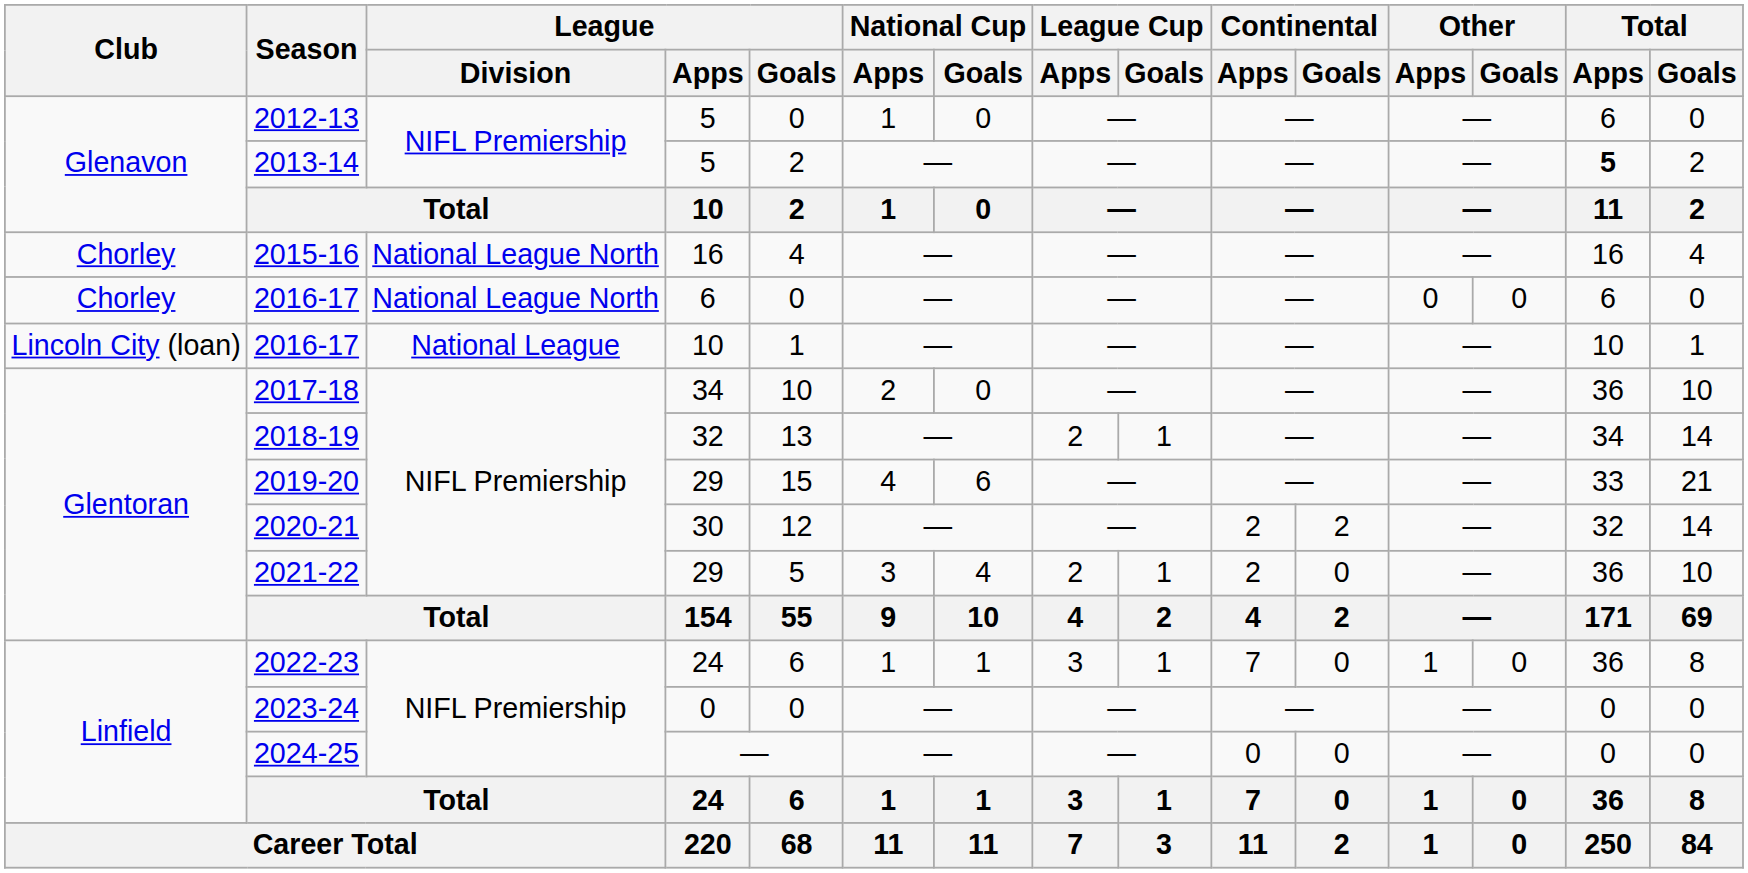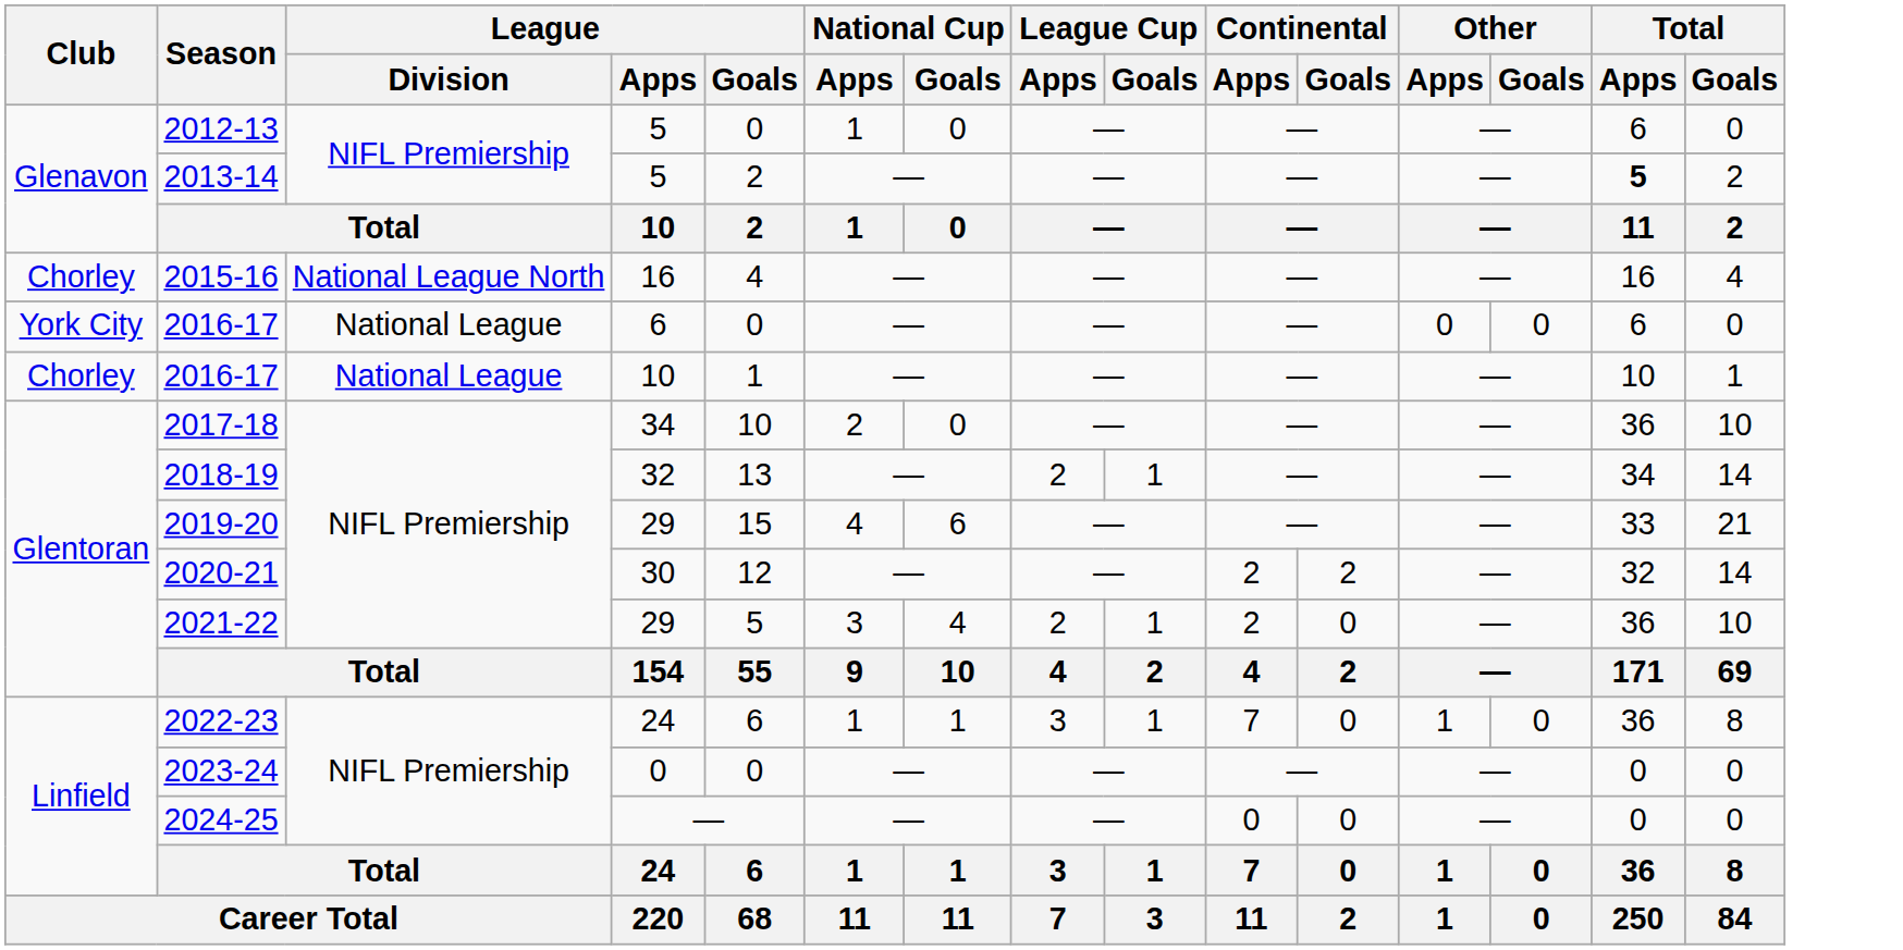 <table class="wikitable" style="text-align: center">
 <tr>
 <th rowspan="2">Club</th>
 <th rowspan="2">Season</th>
 <th colspan="3">League</th>
 <th colspan="2">National Cup</th>
 <th colspan="2">League Cup</th>
 <th colspan="2">Continental</th>
 <th colspan="2">Other</th>
 <th colspan="2">Total</th>
 </tr>
 <tr>
 <th>Division</th>
 <th>Apps</th>
 <th>Goals</th>
 <th>Apps</th>
 <th>Goals</th>
 <th>Apps</th>
 <th>Goals</th>
 <th>Apps</th>
 <th>Goals</th>
 <th>Apps</th>
 <th>Goals</th>
 <th>Apps</th>
 <th>Goals</th>
 </tr>
 <tr>
 <td rowspan="3"><a href='#'>Glenavon</a></td>
 <td><a href='#'>2012-13</a></td>
 <td rowspan="2"><a href='#'>NIFL Premiership</a></td>
 <td>5</td>
 <td>0</td>
 <td>1</td>
 <td>0</td>
 <td colspan="2">—</td>
 <td colspan="2">—</td>
 <td colspan="2">—</td>
 <td>6</td>
 <td>0</td>
 </tr>
 <tr>
 <td><a href='#'>2013-14</a></td>
 <td>5</td>
 <td>2</td>
 <td colspan="2">—</td>
 <td colspan="2">—</td>
 <td colspan="2">—</td>
 <td colspan="2">—</td>
 <td><strong>5</strong></td>
 <td>2</td>
 </tr>
 <tr>
 <th colspan="2">Total</th>
 <th>10</th>
 <th>2</th>
 <th>1</th>
 <th>0</th>
 <th colspan="2">—</th>
 <th colspan="2">—</th>
 <th colspan="2">—</th>
 <th>11</th>
 <th>2</th>
 </tr>
 <tr>
 <td><a href='#'>Chorley</a></td>
 <td><a href='#'>2015-16</a></td>
 <td><a href='#'>National League North</a></td>
 <td>16</td>
 <td>4</td>
 <td colspan="2">—</td>
 <td colspan="2">—</td>
 <td colspan="2">—</td>
 <td colspan="2">—</td>
 <td>16</td>
 <td>4</td>
 </tr>
 <tr>
-<td><a href='#'>Chorley</a></td>
+<td><a href='#'>York City</a></td>
 <td><a href='#'>2016-17</a></td>
-<td><a href='#'>National League North</a></td>
+<td>National League</td>
 <td>6</td>
 <td>0</td>
 <td colspan="2">—</td>
 <td colspan="2">—</td>
 <td colspan="2">—</td>
 <td>0</td>
 <td>0</td>
 <td>6</td>
 <td>0</td>
 </tr>
 <tr>
-<td><a href='#'>Lincoln City</a> (loan)</td>
+<td><a href='#'>Chorley</a></td>
 <td><a href='#'>2016-17</a></td>
 <td><a href='#'>National League</a></td>
 <td>10</td>
 <td>1</td>
 <td colspan="2">—</td>
 <td colspan="2">—</td>
 <td colspan="2">—</td>
 <td colspan="2">—</td>
 <td>10</td>
 <td>1</td>
 </tr>
 <tr>
 <td rowspan="6"><a href='#'>Glentoran</a></td>
 <td><a href='#'>2017-18</a></td>
 <td rowspan="5">NIFL Premiership</td>
 <td>34</td>
 <td>10</td>
 <td>2</td>
 <td>0</td>
 <td colspan="2">—</td>
 <td colspan="2">—</td>
 <td colspan="2">—</td>
 <td>36</td>
 <td>10</td>
 </tr>
 <tr>
 <td><a href='#'>2018-19</a></td>
 <td>32</td>
 <td>13</td>
 <td colspan="2">—</td>
 <td>2</td>
 <td>1</td>
 <td colspan="2">—</td>
 <td colspan="2">—</td>
 <td>34</td>
 <td>14</td>
 </tr>
 <tr>
 <td><a href='#'>2019-20</a></td>
 <td>29</td>
 <td>15</td>
 <td>4</td>
 <td>6</td>
 <td colspan="2">—</td>
 <td colspan="2">—</td>
 <td colspan="2">—</td>
 <td>33</td>
 <td>21</td>
 </tr>
 <tr>
 <td><a href='#'>2020-21</a></td>
 <td>30</td>
 <td>12</td>
 <td colspan="2">—</td>
 <td colspan="2">—</td>
 <td>2</td>
 <td>2</td>
 <td colspan="2">—</td>
 <td>32</td>
 <td>14</td>
 </tr>
 <tr>
 <td><a href='#'>2021-22</a></td>
 <td>29</td>
 <td>5</td>
 <td>3</td>
 <td>4</td>
 <td>2</td>
 <td>1</td>
 <td>2</td>
 <td>0</td>
 <td colspan="2">—</td>
 <td>36</td>
 <td>10</td>
 </tr>
 <tr>
 <th colspan="2">Total</th>
 <th>154</th>
 <th>55</th>
 <th>9</th>
 <th>10</th>
 <th>4</th>
 <th>2</th>
 <th>4</th>
 <th>2</th>
 <th colspan="2">—</th>
 <th>171</th>
 <th>69</th>
 </tr>
 <tr>
 <td rowspan="4"><a href='#'>Linfield</a></td>
 <td><a href='#'>2022-23</a></td>
 <td rowspan="3">NIFL Premiership</td>
 <td>24</td>
 <td>6</td>
 <td>1</td>
 <td>1</td>
 <td>3</td>
 <td>1</td>
 <td>7</td>
 <td>0</td>
 <td>1</td>
 <td>0</td>
 <td>36</td>
 <td>8</td>
 </tr>
 <tr>
 <td><a href='#'>2023-24</a></td>
 <td>0</td>
 <td>0</td>
 <td colspan="2">—</td>
 <td colspan="2">—</td>
 <td colspan="2">—</td>
 <td colspan="2">—</td>
 <td>0</td>
 <td>0</td>
 </tr>
 <tr>
 <td><a href='#'>2024-25</a></td>
 <td colspan="2">—</td>
 <td colspan="2">—</td>
 <td colspan="2">—</td>
 <td>0</td>
 <td>0</td>
 <td colspan="2">—</td>
 <td>0</td>
 <td>0</td>
 </tr>
 <tr>
 <th colspan="2">Total</th>
 <th>24</th>
 <th>6</th>
 <th>1</th>
 <th>1</th>
 <th>3</th>
 <th>1</th>
 <th>7</th>
 <th>0</th>
 <th>1</th>
 <th>0</th>
 <th>36</th>
 <th>8</th>
 </tr>
 <tr>
 <th colspan="3">Career Total</th>
 <th>220</th>
 <th>68</th>
 <th>11</th>
 <th>11</th>
 <th>7</th>
 <th>3</th>
 <th>11</th>
 <th>2</th>
 <th>1</th>
 <th>0</th>
 <th>250</th>
 <th>84</th>
 </tr>
 </table>
